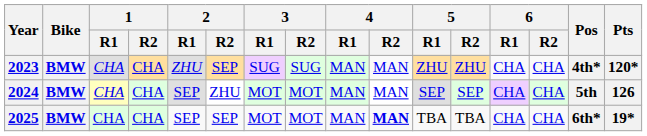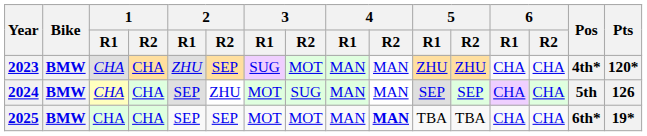 <table class="wikitable" style="text-align:center; font-size:90%">
 <tr>
 <th valign="middle" rowspan=2>Year</th>
 <th valign="middle" rowspan=2>Bike</th>
 <th colspan=2>1</th>
 <th colspan=2>2</th>
 <th colspan=2>3</th>
 <th colspan=2>4</th>
 <th colspan=2>5</th>
 <th colspan=2>6</th>
 <th rowspan=2>Pos</th>
 <th rowspan=2>Pts</th>
 </tr>
 <tr>
 <th>R1</th>
 <th>R2</th>
 <th>R1</th>
 <th>R2</th>
 <th>R1</th>
 <th>R2</th>
 <th>R1</th>
 <th>R2</th>
 <th>R1</th>
 <th>R2</th>
 <th>R1</th>
 <th>R2</th>
 </tr>
 <tr>
 <th><a href='#'>2023</a></th>
 <th><a href='#'>BMW</a></th>
 <td style="background:#DFDFDF;"><em><a href='#'>CHA</a></em><br></td>
 <td style="background:#ffdf9f;"><a href='#'>CHA</a><br></td>
 <td style="background:#dfdfdf;"><em><a href='#'>ZHU</a></em><br></td>
 <td style="background:#ffdf9f;"><a href='#'>SEP</a><br></td>
 <td style="background:#efcfff;"><a href='#'>SUG</a><br></td>
-<td style="background:#dfffdf;"><a href='#'>SUG</a><br></td>
+<td style="background:#dfffdf;"><a href='#'>MOT</a><br></td>
 <td style="background:#dfffdf;"><a href='#'>MAN</a><br></td>
 <td style="background:#;"><a href='#'>MAN</a><br></td>
 <td style="background:#ffdf9f;"><a href='#'>ZHU</a><br></td>
 <td style="background:#ffdf9f;"><a href='#'>ZHU</a><br></td>
 <td style="background:#;"><a href='#'>CHA</a></td>
 <td style="background:#;"><a href='#'>CHA</a></td>
 <th style="background:#;">4th*</th>
 <th style="background:#;">120*</th>
 </tr>
 <tr>
 <th><a href='#'>2024</a></th>
 <th><a href='#'>BMW</a></th>
 <td style="background:#ffffbf;"><em><a href='#'>CHA</a></em><br></td>
 <td style="background:#dfffdf;"><a href='#'>CHA</a><br></td>
 <td style="background:#dfdfdf;"><a href='#'>SEP</a><br></td>
 <td style="background:#ffffff;"><a href='#'>ZHU</a><br></td>
 <td style="background:#dfffdf;"><a href='#'>MOT</a><br></td>
-<td style="background:#dfffdf;"><a href='#'>MOT</a><br></td>
+<td style="background:#dfffdf;"><a href='#'>SUG</a><br></td>
 <td style="background:#dfffdf;"><a href='#'>MAN</a><br></td>
 <td style="background:#ffffff;"><a href='#'>MAN</a><br></td>
 <td style="background:#dfdfdf;"><a href='#'>SEP</a><br></td>
 <td style="background:#dfffdf;"><a href='#'>SEP</a><br></td>
 <td style="background:#efcfff;"><a href='#'>CHA</a><br></td>
 <td style="background:#dfffdf;"><a href='#'>CHA</a><br></td>
 <th style="background:#;">5th</th>
 <th style="background:#;">126</th>
 </tr>
 <tr>
 <th><a href='#'>2025</a></th>
 <th><a href='#'>BMW</a></th>
 <td style="background:#dfffdf;"><a href='#'>CHA</a><br></td>
 <td style="background:#dfffdf;"><a href='#'>CHA</a><br></td>
 <td style="background:#;"><a href='#'>SEP</a><br></td>
 <td style="background:#;"><a href='#'>SEP</a><br></td>
 <td style="background:#;"><a href='#'>MOT</a><br></td>
 <td style="background:#;"><a href='#'>MOT</a><br></td>
 <td style="background:#;"><a href='#'>MAN</a><br></td>
 <td style="background:#;"><strong><a href='#'>MAN</a><br></strong></td>
 <td style="background:#;">TBA<br></td>
 <td style="background:#;">TBA<br></td>
 <td style="background:#;"><a href='#'>CHA</a><br></td>
 <td style="background:#;"><a href='#'>CHA</a><br></td>
 <th>6th*</th>
 <th>19*</th>
 </tr>
 </table>
